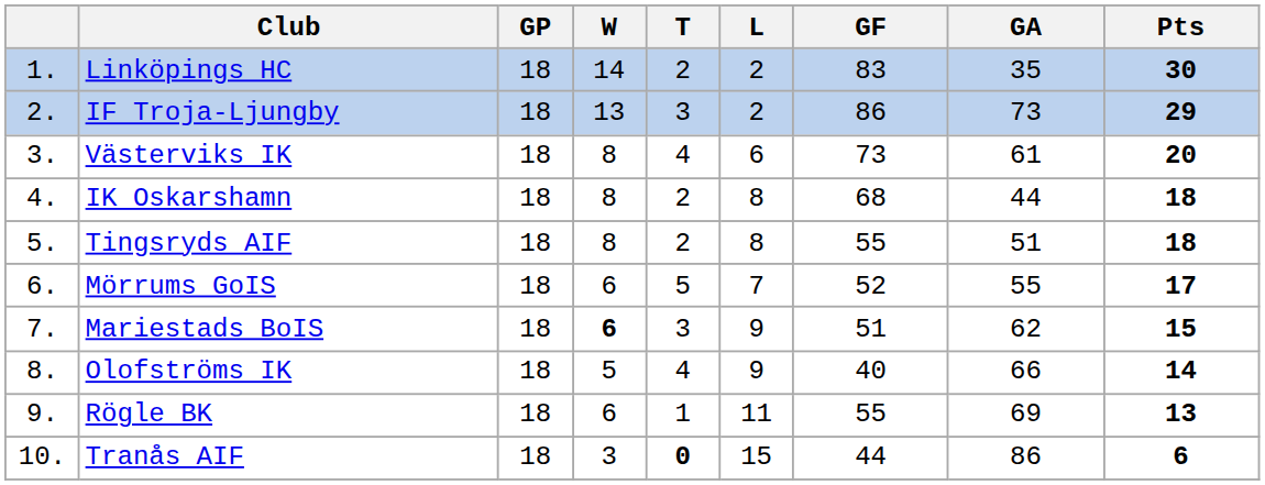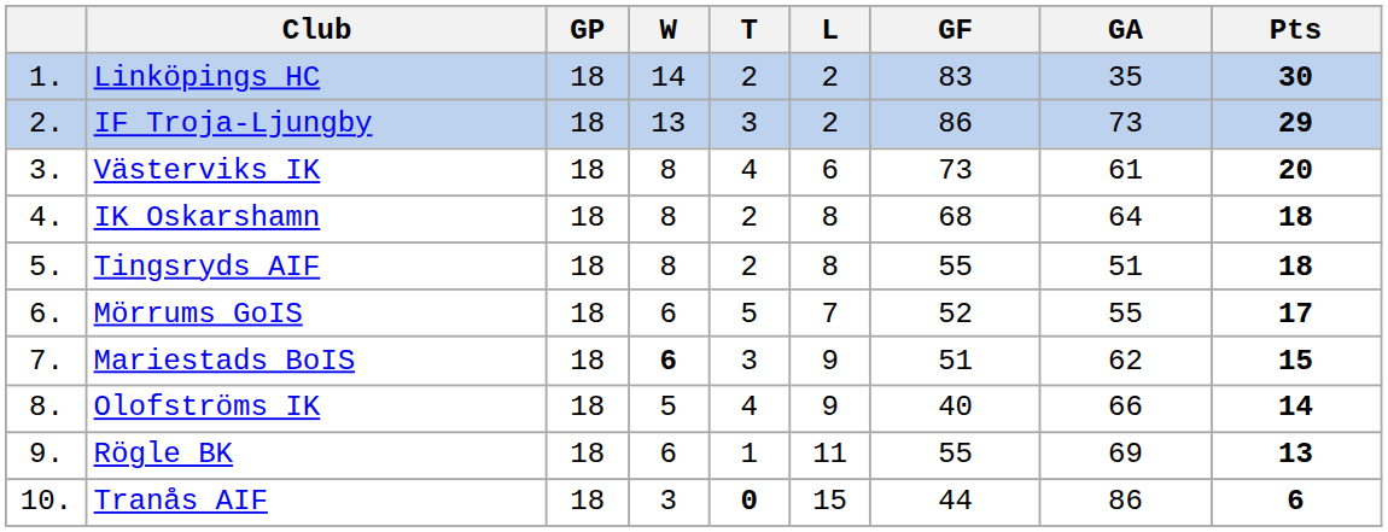 <table class="wikitable">
 <tr>
 <th width="30"></th>
 <th width="200">Club</th>
 <th width="30">GP</th>
 <th width="30">W</th>
 <th width="30">T</th>
 <th width="30">L</th>
 <th width="70">GF</th>
 <th width="70">GA</th>
 <th width="70">Pts</th>
 </tr>
 <tr bgcolor="#BCD2EE" align="center">
 <td>1.</td>
 <td align="left"><a href='#'>Linköpings HC</a></td>
 <td>18</td>
 <td>14</td>
 <td>2</td>
 <td>2</td>
 <td>83</td>
 <td>35</td>
 <td><strong>30</strong></td>
 </tr>
 <tr bgcolor="#BCD2EE" align="center">
 <td>2.</td>
 <td align="left"><a href='#'>IF Troja-Ljungby</a></td>
 <td>18</td>
 <td>13</td>
 <td>3</td>
 <td>2</td>
 <td>86</td>
 <td>73</td>
 <td><strong>29</strong></td>
 </tr>
 <tr bgcolor="#FFFFFF" align="center">
 <td>3.</td>
 <td align="left"><a href='#'>Västerviks IK</a></td>
 <td>18</td>
 <td>8</td>
 <td>4</td>
 <td>6</td>
 <td>73</td>
 <td>61</td>
 <td><strong>20</strong></td>
 </tr>
 <tr bgcolor="#FFFFFF" align="center">
 <td>4.</td>
 <td align="left"><a href='#'>IK Oskarshamn</a></td>
 <td>18</td>
 <td>8</td>
 <td>2</td>
 <td>8</td>
 <td>68</td>
-<td>44</td>
+<td>64</td>
 <td><strong>18</strong></td>
 </tr>
 <tr bgcolor="#FFFFFF" align="center">
 <td>5.</td>
 <td align="left"><a href='#'>Tingsryds AIF</a></td>
 <td>18</td>
 <td>8</td>
 <td>2</td>
 <td>8</td>
 <td>55</td>
 <td>51</td>
 <td><strong>18</strong></td>
 </tr>
 <tr bgcolor="#FFFFFF" align="center">
 <td>6.</td>
 <td align="left"><a href='#'>Mörrums GoIS</a></td>
 <td>18</td>
 <td>6</td>
 <td>5</td>
 <td>7</td>
 <td>52</td>
 <td>55</td>
 <td><strong>17</strong></td>
 </tr>
 <tr bgcolor="#FFFFFF" align="center">
 <td>7.</td>
 <td align="left"><a href='#'>Mariestads BoIS</a></td>
 <td>18</td>
 <td><strong>6</strong></td>
 <td>3</td>
 <td>9</td>
 <td>51</td>
 <td>62</td>
 <td><strong>15</strong></td>
 </tr>
 <tr bgcolor="#FFFFFF" align="center">
 <td>8.</td>
 <td align="left"><a href='#'>Olofströms IK</a></td>
 <td>18</td>
 <td>5</td>
 <td>4</td>
 <td>9</td>
 <td>40</td>
 <td>66</td>
 <td><strong>14</strong></td>
 </tr>
 <tr bgcolor="#FFFFFF" align="center">
 <td>9.</td>
 <td align="left"><a href='#'>Rögle BK</a></td>
 <td>18</td>
 <td>6</td>
 <td>1</td>
 <td>11</td>
 <td>55</td>
 <td>69</td>
 <td><strong>13</strong></td>
 </tr>
 <tr bgcolor="#FFFFFF" align="center">
 <td>10.</td>
 <td align="left"><a href='#'>Tranås AIF</a></td>
 <td>18</td>
 <td>3</td>
 <td><strong>0</strong></td>
 <td>15</td>
 <td>44</td>
 <td>86</td>
 <td><strong>6</strong></td>
 </tr>
 </table>
